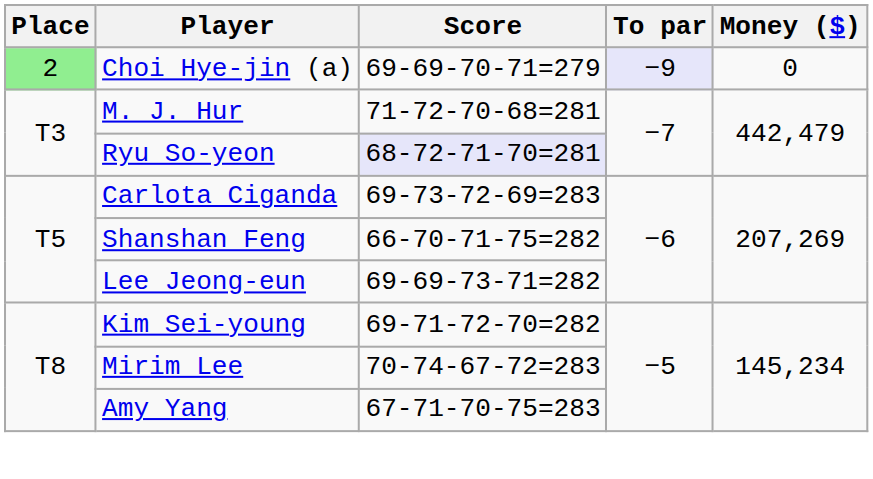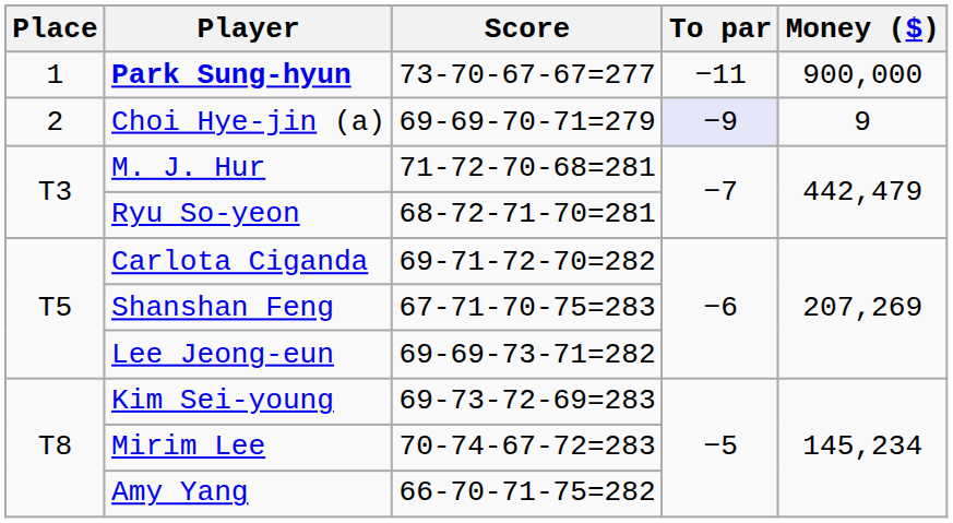 <table class="wikitable">
 <tr>
 <th>Place</th>
 <th>Player</th>
 <th>Score</th>
 <th>To par</th>
 <th>Money (<a href='#'>$</a>)</th>
 </tr>
 <tr>
-<td align=center style="background: lightgreen;">2</td>
+<td align=center>1</td>
+<td> <strong><a href='#'>Park Sung-hyun</a></strong></td>
+<td>73-70-67-67=277</td>
+<td align=center>−11</td>
+<td align=center>900,000</td>
+</tr>
+<tr>
+<td align=center>2</td>
 <td> <a href='#'>Choi Hye-jin</a> (a)</td>
 <td>69-69-70-71=279</td>
 <td align=center style="background: lavender;">−9</td>
-<td align=center>0</td>
+<td align=center>9</td>
 </tr>
 <tr>
 <td rowspan=2 align=center>T3</td>
 <td> <a href='#'>M. J. Hur</a></td>
 <td>71-72-70-68=281</td>
 <td rowspan=2 align=center>−7</td>
 <td rowspan=2 align=center>442,479</td>
 </tr>
 <tr>
 <td> <a href='#'>Ryu So-yeon</a></td>
-<td style="background: lavender;">68-72-71-70=281</td>
+<td>68-72-71-70=281</td>
 </tr>
 <tr>
 <td rowspan=3 align=center>T5</td>
 <td> <a href='#'>Carlota Ciganda</a></td>
-<td>69-73-72-69=283</td>
+<td>69-71-72-70=282</td>
 <td rowspan=3 align=center>−6</td>
 <td rowspan=3 align=center>207,269</td>
 </tr>
 <tr>
 <td> <a href='#'>Shanshan Feng</a></td>
-<td>66-70-71-75=282</td>
+<td>67-71-70-75=283</td>
 </tr>
 <tr>
 <td> <a href='#'>Lee Jeong-eun</a></td>
 <td>69-69-73-71=282</td>
 </tr>
 <tr>
 <td rowspan=3 align=center>T8</td>
 <td> <a href='#'>Kim Sei-young</a></td>
-<td>69-71-72-70=282</td>
+<td>69-73-72-69=283</td>
 <td rowspan=3 align=center>−5</td>
 <td rowspan=3 align=center>145,234</td>
 </tr>
 <tr>
 <td> <a href='#'>Mirim Lee</a></td>
 <td>70-74-67-72=283</td>
 </tr>
 <tr>
 <td> <a href='#'>Amy Yang</a></td>
-<td>67-71-70-75=283</td>
+<td>66-70-71-75=282</td>
 </tr>
 </table>
